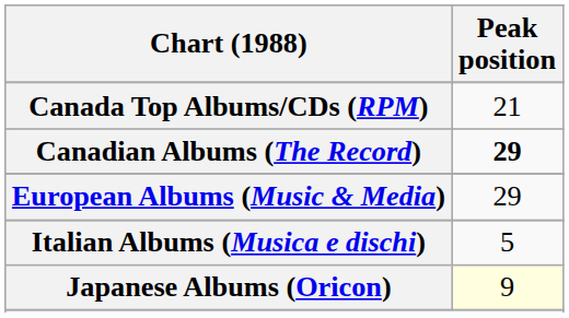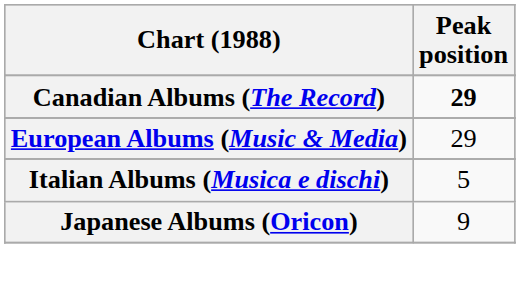 <table class="wikitable sortable plainrowheaders" style="text-align:center">
 <tr>
 <th scope="col">Chart (1988)</th>
 <th scope="col">Peak<br>position</th>
 </tr>
 <tr>
-</tr>
-<tr>
-<th scope="row">Canada Top Albums/CDs (<em><a href='#'>RPM</a></em>)</th>
-<td>21</td>
 </tr>
 <tr>
 <th scope="row">Canadian Albums (<em><a href='#'>The Record</a></em>)</th>
 <td><strong>29</strong></td>
 </tr>
 <tr>
 </tr>
 <tr>
 <th scope="row"><a href='#'>European Albums</a> (<em><a href='#'>Music & Media</a></em>)</th>
 <td>29</td>
 </tr>
 <tr>
 </tr>
 <tr>
 <th scope="row">Italian Albums (<em><a href='#'>Musica e dischi</a></em>)</th>
 <td>5</td>
 </tr>
 <tr>
 <th scope="row">Japanese Albums (<a href='#'>Oricon</a>)</th>
-<td style="background: lightyellow;">9</td>
+<td>9</td>
 </tr>
 <tr>
 </tr>
 <tr>
 </tr>
 <tr>
 </tr>
 <tr>
 </tr>
 <tr>
 </tr>
 </table>
